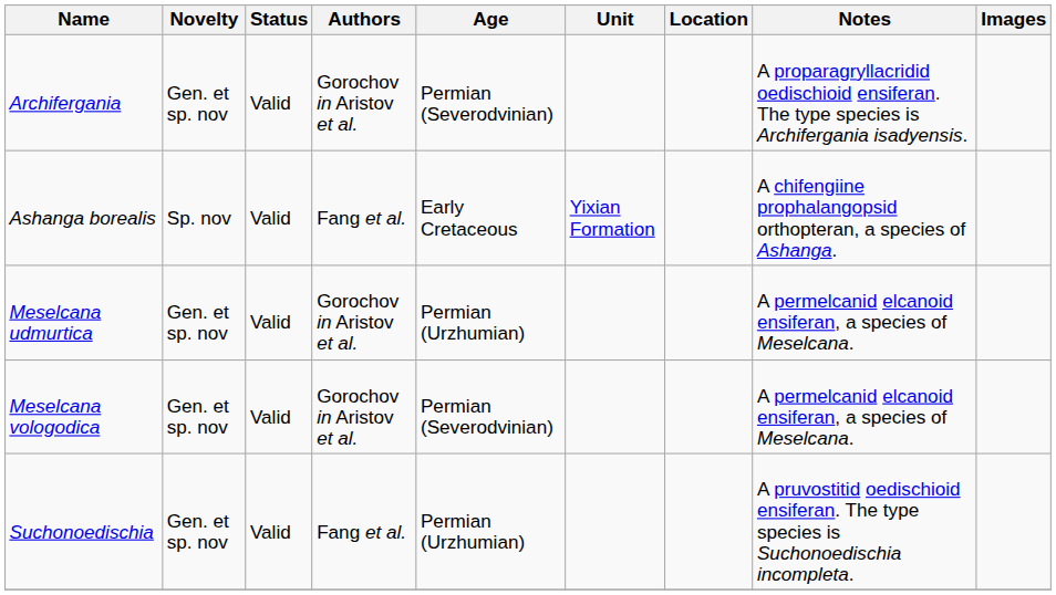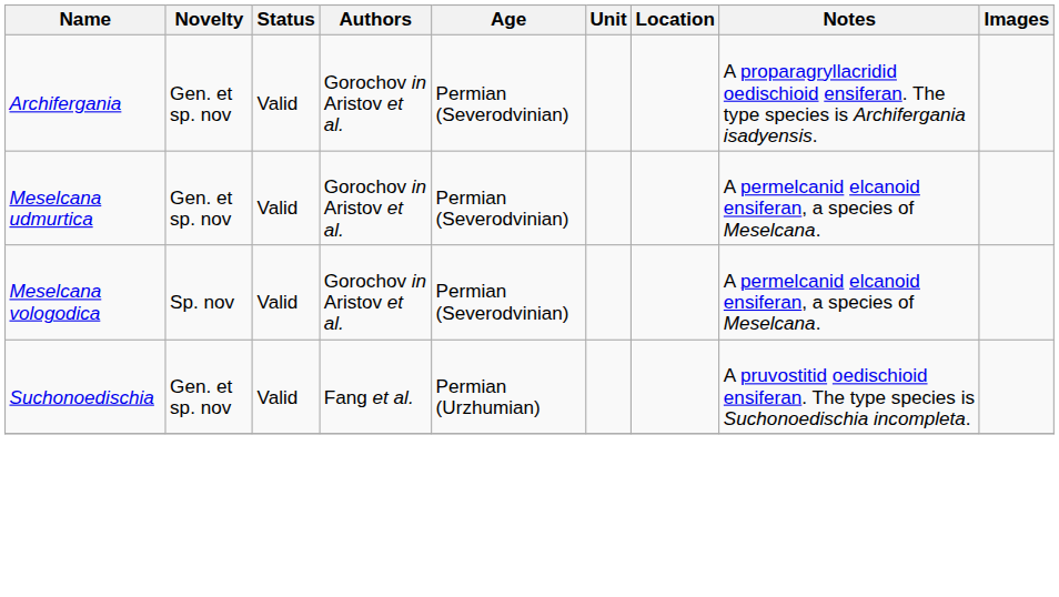 <table class="wikitable sortable" align="center" width="100%">
 <tr>
 <th>Name</th>
 <th>Novelty</th>
 <th>Status</th>
 <th>Authors</th>
 <th>Age</th>
 <th>Unit</th>
 <th>Location</th>
 <th>Notes</th>
 <th>Images</th>
 </tr>
 <tr>
 <td><br><em><a href='#'>Archifergania</a></em></td>
 <td><br>Gen. et sp. nov</td>
 <td><br>Valid</td>
 <td><br>Gorochov <em>in</em> Aristov <em>et al.</em></td>
 <td><br>Permian (Severodvinian)</td>
 <td></td>
 <td><br></td>
 <td><br>A <a href='#'>proparagryllacridid</a> <a href='#'>oedischioid</a> <a href='#'>ensiferan</a>. The type species is <em>Archifergania isadyensis</em>.</td>
 <td></td>
 </tr>
 <tr>
-<td><br><em>Ashanga borealis</em></td>
-<td><br>Sp. nov</td>
-<td><br>Valid</td>
-<td><br>Fang <em>et al.</em></td>
-<td><br>Early Cretaceous</td>
-<td><br><a href='#'>Yixian Formation</a></td>
-<td><br></td>
-<td><br>A <a href='#'>chifengiine</a> <a href='#'>prophalangopsid</a> orthopteran, a species of <em><a href='#'>Ashanga</a></em>.</td>
-<td></td>
-</tr>
-<tr>
 <td><br><em><a href='#'>Meselcana udmurtica</a></em></td>
 <td><br>Gen. et sp. nov</td>
 <td><br>Valid</td>
 <td><br>Gorochov <em>in</em> Aristov <em>et al.</em></td>
-<td><br>Permian (Urzhumian)</td>
+<td><br>Permian (Severodvinian)</td>
 <td></td>
 <td><br></td>
 <td><br>A <a href='#'>permelcanid</a> <a href='#'>elcanoid</a> <a href='#'>ensiferan</a>, a species of <em>Meselcana</em>.</td>
 <td></td>
 </tr>
 <tr>
 <td><br><em><a href='#'>Meselcana vologodica</a></em></td>
-<td><br>Gen. et sp. nov</td>
+<td><br>Sp. nov</td>
 <td><br>Valid</td>
 <td><br>Gorochov <em>in</em> Aristov <em>et al.</em></td>
 <td><br>Permian (Severodvinian)</td>
 <td></td>
 <td><br></td>
 <td><br>A <a href='#'>permelcanid</a> <a href='#'>elcanoid</a> <a href='#'>ensiferan</a>, a species of <em>Meselcana</em>.</td>
 <td></td>
 </tr>
 <tr>
 <td><br><em><a href='#'>Suchonoedischia</a></em></td>
 <td><br>Gen. et sp. nov</td>
 <td><br>Valid</td>
 <td><br>Fang <em>et al.</em></td>
 <td><br>Permian (Urzhumian)</td>
 <td></td>
 <td><br></td>
 <td><br>A <a href='#'>pruvostitid</a> <a href='#'>oedischioid</a> <a href='#'>ensiferan</a>. The type species is <em>Suchonoedischia incompleta</em>.</td>
 <td></td>
 </tr>
 <tr>
 </tr>
 </table>
